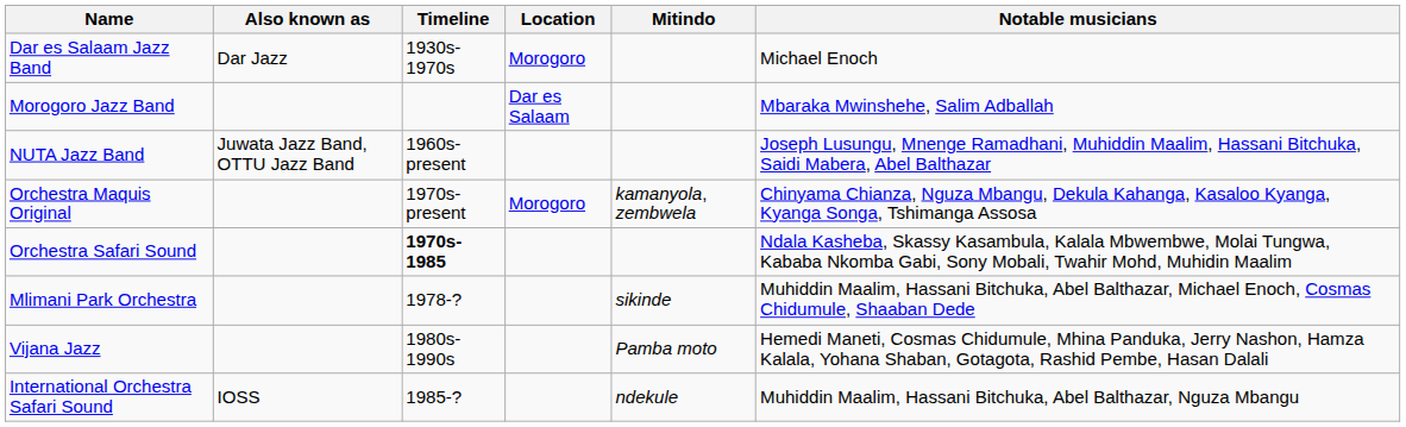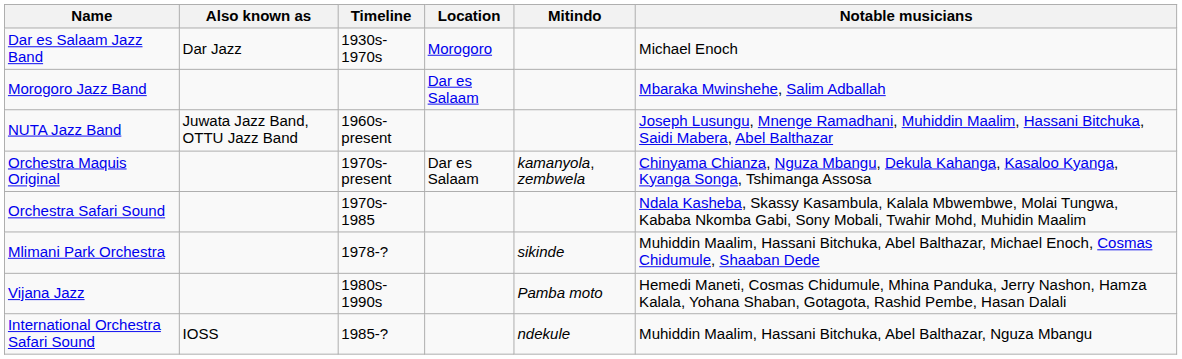 <table class="wikitable">
 <tr>
 <th><strong>Name</strong></th>
 <th><strong>Also known as</strong></th>
 <th><strong>Timeline</strong></th>
 <th><strong>Location</strong></th>
 <th><strong>Mitindo</strong></th>
 <th><strong>Notable musicians</strong></th>
 </tr>
 <tr>
 <td><a href='#'>Dar es Salaam Jazz Band</a></td>
 <td>Dar Jazz</td>
 <td>1930s-1970s</td>
 <td><a href='#'>Morogoro</a></td>
 <td></td>
 <td>Michael Enoch</td>
 </tr>
 <tr>
 <td><a href='#'>Morogoro Jazz Band</a></td>
 <td></td>
 <td></td>
 <td><a href='#'>Dar es Salaam</a></td>
 <td></td>
 <td><a href='#'>Mbaraka Mwinshehe</a>, <a href='#'>Salim Adballah</a></td>
 </tr>
 <tr>
 <td><a href='#'>NUTA Jazz Band</a></td>
 <td>Juwata Jazz Band, OTTU Jazz Band</td>
 <td>1960s-present</td>
 <td></td>
 <td></td>
 <td><a href='#'>Joseph Lusungu</a>, <a href='#'>Mnenge Ramadhani</a>, <a href='#'>Muhiddin Maalim</a>, <a href='#'>Hassani Bitchuka</a>, <a href='#'>Saidi Mabera</a>, <a href='#'>Abel Balthazar</a></td>
 </tr>
 <tr>
 <td><a href='#'>Orchestra Maquis Original</a></td>
 <td></td>
 <td>1970s-present</td>
-<td><a href='#'>Morogoro</a></td>
+<td>Dar es Salaam</td>
 <td><em>kamanyola</em>, <em>zembwela</em></td>
 <td><a href='#'>Chinyama Chianza</a>, <a href='#'>Nguza Mbangu</a>, <a href='#'>Dekula Kahanga</a>, <a href='#'>Kasaloo Kyanga</a>, <a href='#'>Kyanga Songa</a>, Tshimanga Assosa</td>
 </tr>
 <tr>
 <td><a href='#'>Orchestra Safari Sound</a></td>
 <td></td>
-<td><strong>1970s-1985</strong></td>
+<td>1970s-1985</td>
 <td></td>
 <td></td>
 <td><a href='#'>Ndala Kasheba</a>, Skassy Kasambula, Kalala Mbwembwe, Molai Tungwa, Kababa Nkomba Gabi, Sony Mobali, Twahir Mohd, Muhidin Maalim</td>
 </tr>
 <tr>
 <td><a href='#'>Mlimani Park Orchestra</a></td>
 <td></td>
 <td>1978-?</td>
 <td></td>
 <td><em>sikinde</em></td>
 <td>Muhiddin Maalim, Hassani Bitchuka, Abel Balthazar, Michael Enoch, <a href='#'>Cosmas Chidumule</a>, <a href='#'>Shaaban Dede</a></td>
 </tr>
 <tr>
 <td><a href='#'>Vijana Jazz</a></td>
 <td></td>
 <td>1980s-1990s</td>
 <td></td>
 <td><em>Pamba moto</em></td>
 <td>Hemedi Maneti, Cosmas Chidumule, Mhina Panduka, Jerry Nashon, Hamza Kalala, Yohana Shaban, Gotagota, Rashid Pembe, Hasan Dalali</td>
 </tr>
 <tr>
 <td><a href='#'>International Orchestra Safari Sound</a></td>
 <td>IOSS</td>
 <td>1985-?</td>
 <td></td>
 <td><em>ndekule</em></td>
 <td>Muhiddin Maalim, Hassani Bitchuka, Abel Balthazar, Nguza Mbangu</td>
 </tr>
 </table>
